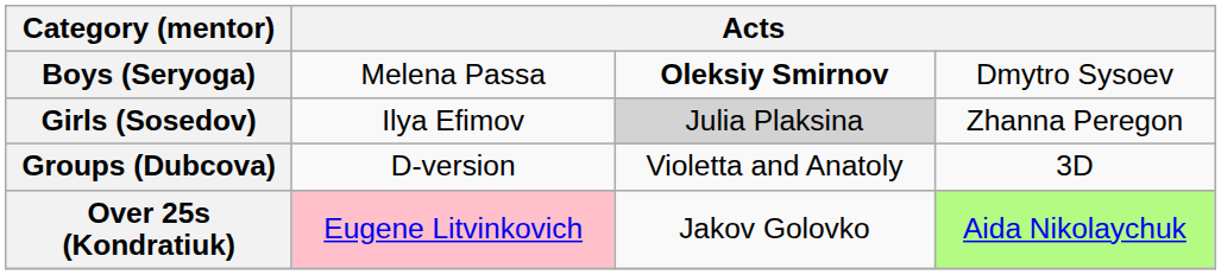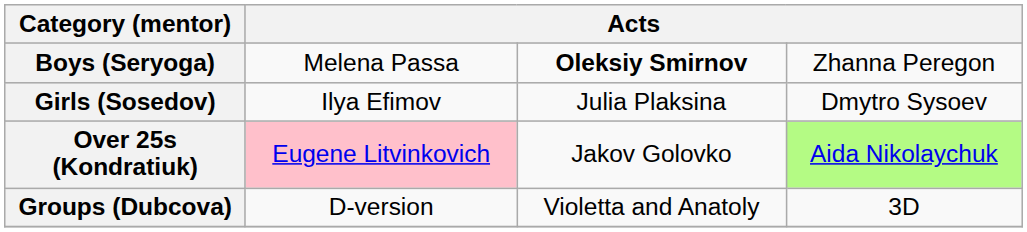 <table class="wikitable" style="text-align:center">
 <tr>
 <th spope="col" width="150">Category (mentor)</th>
 <th scope="col" colspan="3" width="500">Acts</th>
 </tr>
 <tr>
 <th scope="row">Boys (Seryoga)</th>
 <td>Melena Passa</td>
 <td><strong>Oleksiy Smirnov</strong></td>
-<td>Dmytro Sysoev</td>
+<td>Zhanna Peregon</td>
 </tr>
 <tr>
 <th scope="row">Girls (Sosedov)</th>
 <td>Ilya Efimov</td>
-<td style="background: lightgrey;">Julia Plaksina</td>
-<td>Zhanna Peregon</td>
+<td>Julia Plaksina</td>
+<td>Dmytro Sysoev</td>
+</tr>
+<tr>
+<th scope="row">Over 25s (Kondratiuk)</th>
+<td style="background:pink;"><a href='#'>Eugene Litvinkovich</a></td>
+<td>Jakov Golovko</td>
+<td style="background:#B4FB84;"><a href='#'>Aida Nikolaychuk</a></td>
 </tr>
 <tr>
 <th scope="row">Groups (Dubcova)</th>
 <td>D-version</td>
 <td>Violetta and Anatoly</td>
 <td>3D</td>
 </tr>
 <tr>
-<th scope="row">Over 25s (Kondratiuk)</th>
-<td style="background:pink;"><a href='#'>Eugene Litvinkovich</a></td>
-<td>Jakov Golovko</td>
-<td style="background:#B4FB84;"><a href='#'>Aida Nikolaychuk</a></td>
-</tr>
-<tr>
 </tr>
 </table>
